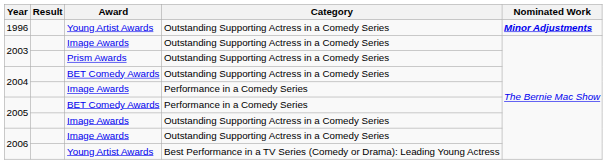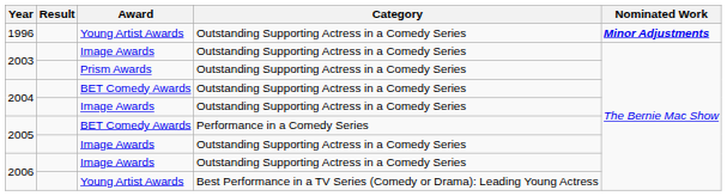 <table Class="wikitable">
 <tr>
 <th>Year</th>
 <th>Result</th>
 <th>Award</th>
 <th>Category</th>
 <th>Nominated Work</th>
 </tr>
 <tr>
 <td>1996</td>
 <td></td>
 <td><a href='#'>Young Artist Awards</a></td>
 <td>Outstanding Supporting Actress in a Comedy Series</td>
 <td><strong><em><a href='#'>Minor Adjustments</a></em></strong></td>
 </tr>
 <tr>
 <td rowspan=2>2003</td>
 <td></td>
 <td><a href='#'>Image Awards</a></td>
 <td>Outstanding Supporting Actress in a Comedy Series</td>
 <td rowspan=8><em><a href='#'>The Bernie Mac Show</a></em></td>
 </tr>
 <tr>
 <td></td>
 <td><a href='#'>Prism Awards</a></td>
 <td>Outstanding Supporting Actress in a Comedy Series</td>
 </tr>
 <tr>
 <td rowspan=2>2004</td>
 <td></td>
 <td><a href='#'>BET Comedy Awards</a></td>
 <td>Outstanding Supporting Actress in a Comedy Series</td>
 </tr>
 <tr>
 <td></td>
 <td><a href='#'>Image Awards</a></td>
-<td>Performance in a Comedy Series</td>
+<td>Outstanding Supporting Actress in a Comedy Series</td>
 </tr>
 <tr>
 <td rowspan=2>2005</td>
 <td></td>
 <td><a href='#'>BET Comedy Awards</a></td>
 <td>Performance in a Comedy Series</td>
 </tr>
 <tr>
 <td></td>
 <td><a href='#'>Image Awards</a></td>
 <td>Outstanding Supporting Actress in a Comedy Series</td>
 </tr>
 <tr>
 <td rowspan=2>2006</td>
 <td></td>
 <td><a href='#'>Image Awards</a></td>
 <td>Outstanding Supporting Actress in a Comedy Series</td>
 </tr>
 <tr>
 <td></td>
 <td><a href='#'>Young Artist Awards</a></td>
 <td>Best Performance in a TV Series (Comedy or Drama): Leading Young Actress</td>
 </tr>
 </table>
